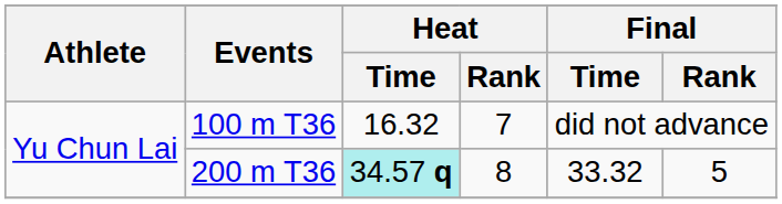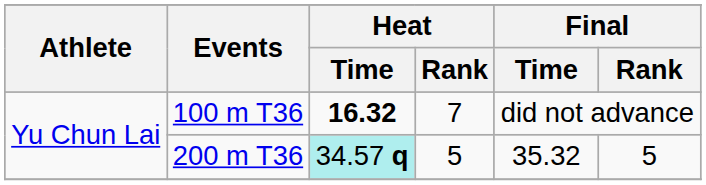 <table class="wikitable">
 <tr>
 </tr>
 <tr>
 <th rowspan="2">Athlete</th>
 <th rowspan="2">Events</th>
 <th colspan="2">Heat</th>
 <th colspan="2">Final</th>
 </tr>
 <tr>
 <th>Time</th>
 <th>Rank</th>
 <th>Time</th>
 <th>Rank</th>
 </tr>
 <tr>
 <td rowspan=2><a href='#'>Yu Chun Lai</a></td>
 <td><a href='#'>100 m T36</a></td>
-<td align="center">16.32</td>
+<td align="center"><strong>16.32</strong></td>
 <td align="center">7</td>
 <td align="center" colspan=2>did not advance</td>
 </tr>
 <tr>
 <td><a href='#'>200 m T36</a></td>
 <td align="center" style="background: paleturquoise;">34.57 <strong>q</strong></td>
-<td align="center">8</td>
-<td align="center">33.32</td>
+<td align="center">5</td>
+<td align="center">35.32</td>
 <td align="center">5</td>
 </tr>
 <tr>
 </tr>
 </table>
